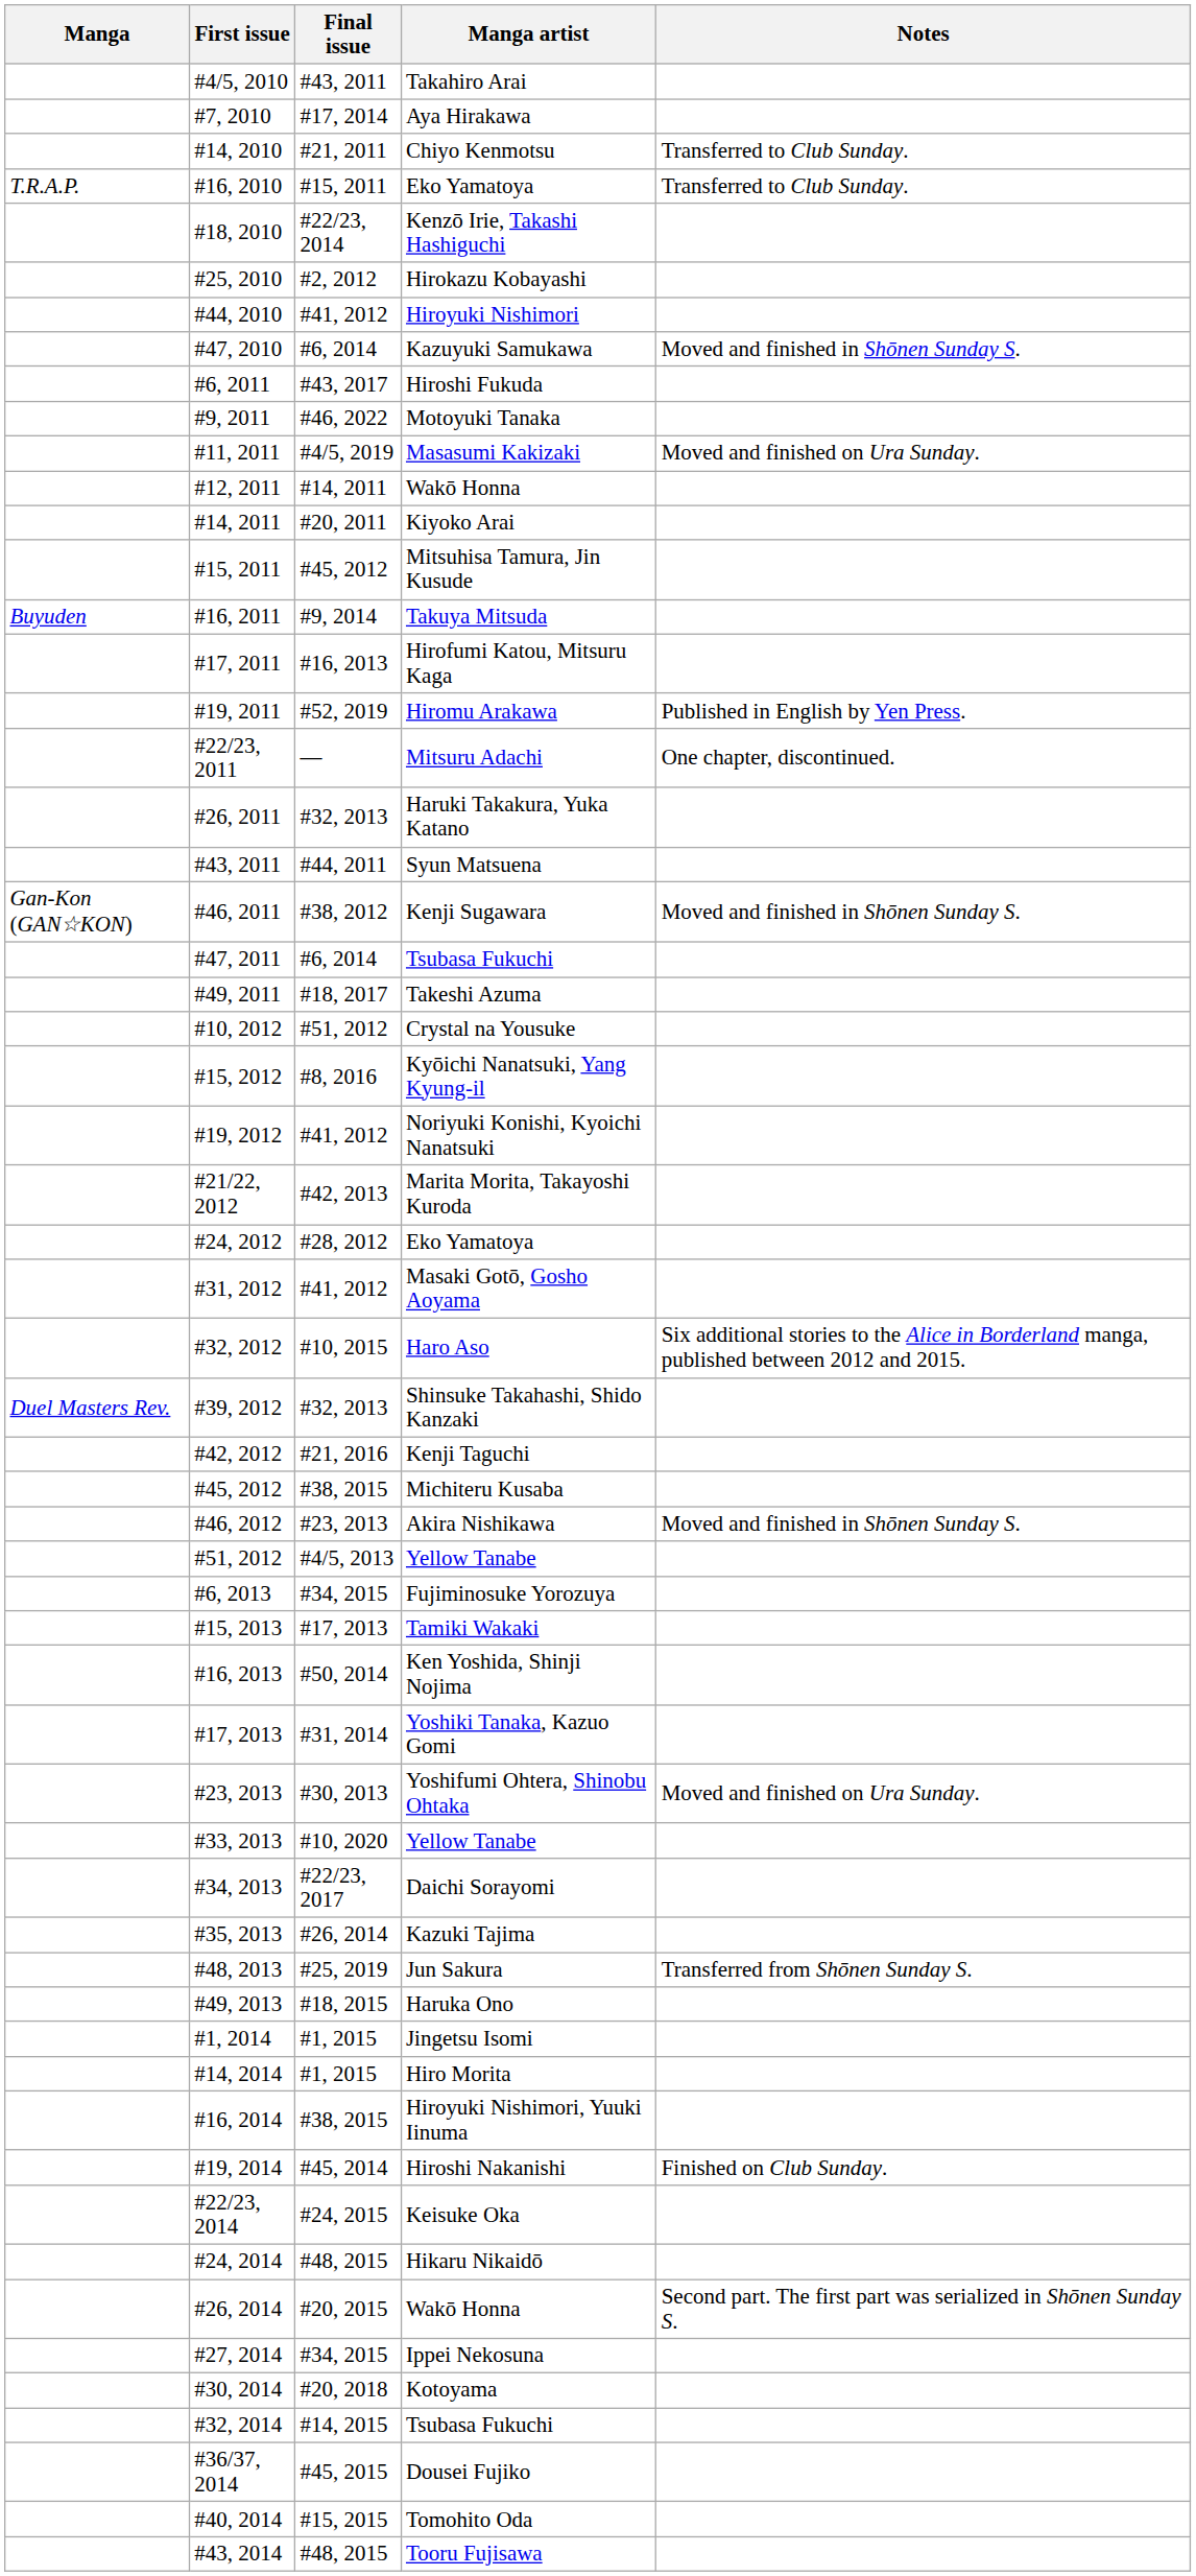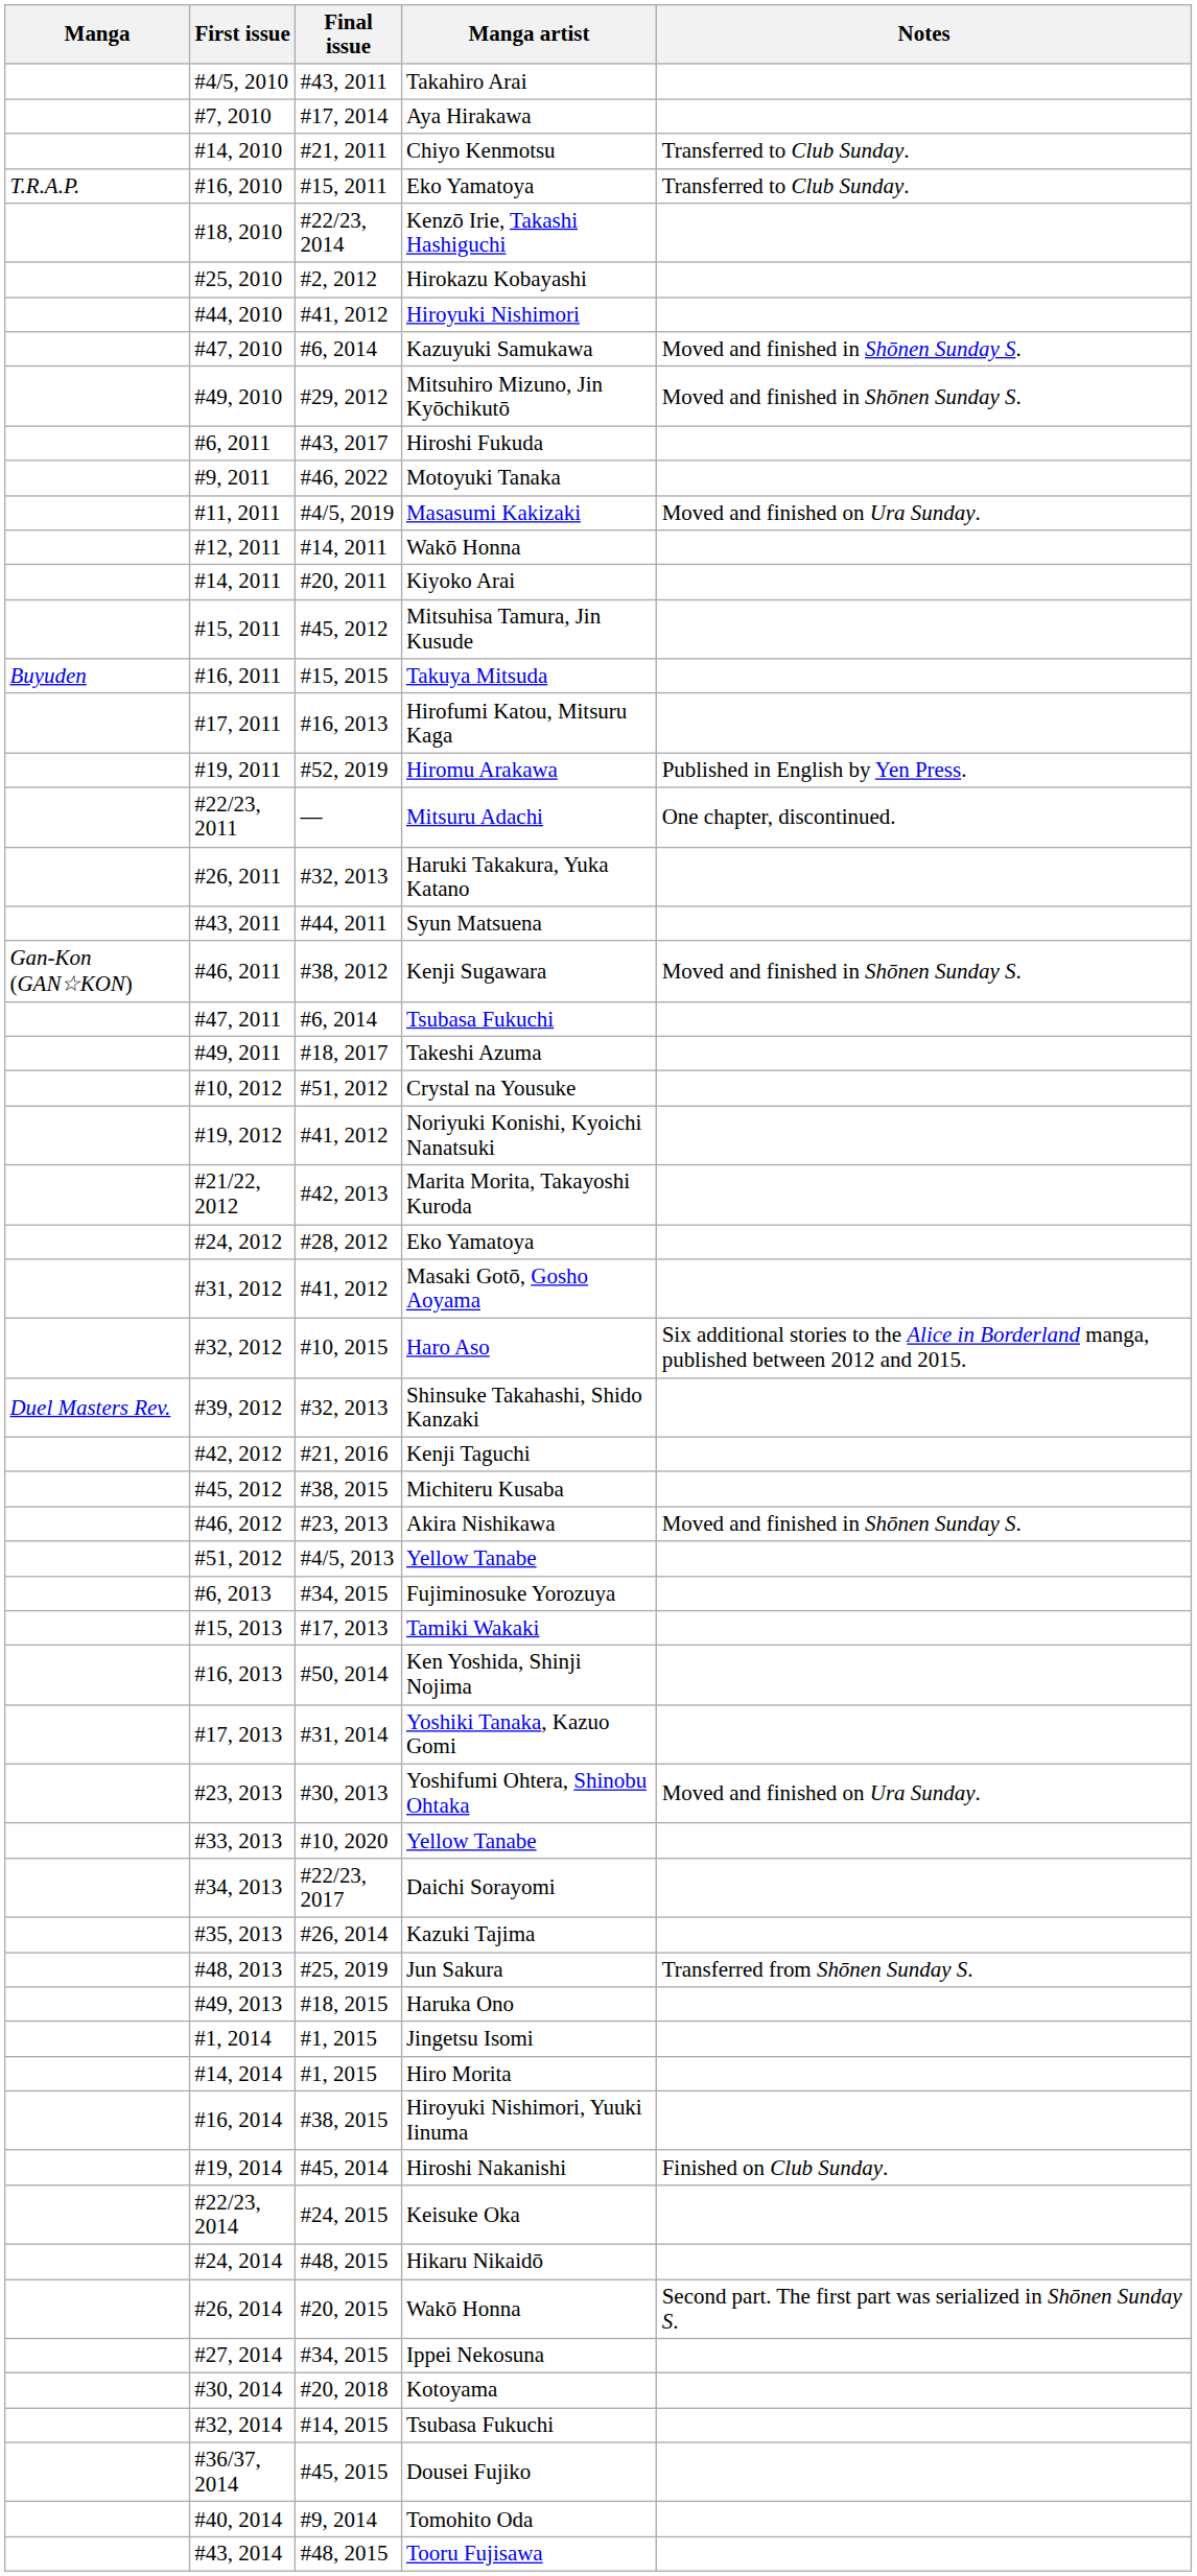 <table class="wikitable sortable" style="background: #FFF;">
 <tr>
 <th>Manga</th>
 <th>First issue</th>
 <th>Final issue</th>
 <th>Manga artist</th>
 <th>Notes</th>
 </tr>
 <tr>
 <td></td>
 <td>#4/5, 2010</td>
 <td>#43, 2011</td>
 <td>Takahiro Arai</td>
 <td></td>
 </tr>
 <tr>
 <td></td>
 <td>#7, 2010</td>
 <td>#17, 2014</td>
 <td>Aya Hirakawa</td>
 <td></td>
 </tr>
 <tr>
 <td></td>
 <td>#14, 2010</td>
 <td>#21, 2011</td>
 <td>Chiyo Kenmotsu</td>
 <td>Transferred to <em>Club Sunday</em>.</td>
 </tr>
 <tr>
 <td><em>T.R.A.P.</em></td>
 <td>#16, 2010</td>
 <td>#15, 2011</td>
 <td>Eko Yamatoya</td>
 <td>Transferred to <em>Club Sunday</em>.</td>
 </tr>
 <tr>
 <td></td>
 <td>#18, 2010</td>
 <td>#22/23, 2014</td>
 <td>Kenzō Irie, <a href='#'>Takashi Hashiguchi</a></td>
 <td></td>
 </tr>
 <tr>
 <td></td>
 <td>#25, 2010</td>
 <td>#2, 2012</td>
 <td>Hirokazu Kobayashi</td>
 <td></td>
 </tr>
 <tr>
 <td></td>
 <td>#44, 2010</td>
 <td>#41, 2012</td>
 <td><a href='#'>Hiroyuki Nishimori</a></td>
 <td></td>
 </tr>
 <tr>
 <td></td>
 <td>#47, 2010</td>
 <td>#6, 2014</td>
 <td>Kazuyuki Samukawa</td>
 <td>Moved and finished in <em><a href='#'>Shōnen Sunday S</a></em>.</td>
 </tr>
 <tr>
 <td></td>
+<td>#49, 2010</td>
+<td>#29, 2012</td>
+<td>Mitsuhiro Mizuno, Jin Kyōchikutō</td>
+<td>Moved and finished in <em>Shōnen Sunday S</em>.</td>
+</tr>
+<tr>
+<td></td>
 <td>#6, 2011</td>
 <td>#43, 2017</td>
 <td>Hiroshi Fukuda</td>
 <td></td>
 </tr>
 <tr>
 <td></td>
 <td>#9, 2011</td>
 <td>#46, 2022</td>
 <td>Motoyuki Tanaka</td>
 <td></td>
 </tr>
 <tr>
 <td></td>
 <td>#11, 2011</td>
 <td>#4/5, 2019</td>
 <td><a href='#'>Masasumi Kakizaki</a></td>
 <td>Moved and finished on <em>Ura Sunday</em>.</td>
 </tr>
 <tr>
 <td></td>
 <td>#12, 2011</td>
 <td>#14, 2011</td>
 <td>Wakō Honna</td>
 <td></td>
 </tr>
 <tr>
 <td></td>
 <td>#14, 2011</td>
 <td>#20, 2011</td>
 <td>Kiyoko Arai</td>
 <td></td>
 </tr>
 <tr>
 <td></td>
 <td>#15, 2011</td>
 <td>#45, 2012</td>
 <td>Mitsuhisa Tamura, Jin Kusude</td>
 <td></td>
 </tr>
 <tr>
 <td><em><a href='#'>Buyuden</a></em></td>
 <td>#16, 2011</td>
-<td>#9, 2014</td>
+<td>#15, 2015</td>
 <td><a href='#'>Takuya Mitsuda</a></td>
 <td></td>
 </tr>
 <tr>
 <td></td>
 <td>#17, 2011</td>
 <td>#16, 2013</td>
 <td>Hirofumi Katou, Mitsuru Kaga</td>
 <td></td>
 </tr>
 <tr>
 <td></td>
 <td>#19, 2011</td>
 <td>#52, 2019</td>
 <td><a href='#'>Hiromu Arakawa</a></td>
 <td>Published in English by <a href='#'>Yen Press</a>.</td>
 </tr>
 <tr>
 <td></td>
 <td>#22/23, 2011</td>
 <td>—</td>
 <td><a href='#'>Mitsuru Adachi</a></td>
 <td>One chapter, discontinued.</td>
 </tr>
 <tr>
 <td></td>
 <td>#26, 2011</td>
 <td>#32, 2013</td>
 <td>Haruki Takakura, Yuka Katano</td>
 <td></td>
 </tr>
 <tr>
 <td></td>
 <td>#43, 2011</td>
 <td>#44, 2011</td>
 <td>Syun Matsuena</td>
 <td></td>
 </tr>
 <tr>
 <td><em>Gan-Kon</em> (<em>GAN☆KON</em>)</td>
 <td>#46, 2011</td>
 <td>#38, 2012</td>
 <td>Kenji Sugawara</td>
 <td>Moved and finished in <em>Shōnen Sunday S</em>.</td>
 </tr>
 <tr>
 <td></td>
 <td>#47, 2011</td>
 <td>#6, 2014</td>
 <td><a href='#'>Tsubasa Fukuchi</a></td>
 <td></td>
 </tr>
 <tr>
 <td></td>
 <td>#49, 2011</td>
 <td>#18, 2017</td>
 <td>Takeshi Azuma</td>
 <td></td>
 </tr>
 <tr>
 <td></td>
 <td>#10, 2012</td>
 <td>#51, 2012</td>
 <td>Crystal na Yousuke</td>
-<td></td>
-</tr>
-<tr>
-<td></td>
-<td>#15, 2012</td>
-<td>#8, 2016</td>
-<td>Kyōichi Nanatsuki, <a href='#'>Yang Kyung-il</a></td>
 <td></td>
 </tr>
 <tr>
 <td></td>
 <td>#19, 2012</td>
 <td>#41, 2012</td>
 <td>Noriyuki Konishi, Kyoichi Nanatsuki</td>
 <td></td>
 </tr>
 <tr>
 <td></td>
 <td>#21/22, 2012</td>
 <td>#42, 2013</td>
 <td>Marita Morita, Takayoshi Kuroda</td>
 <td></td>
 </tr>
 <tr>
 <td></td>
 <td>#24, 2012</td>
 <td>#28, 2012</td>
 <td>Eko Yamatoya</td>
 <td></td>
 </tr>
 <tr>
 <td></td>
 <td>#31, 2012</td>
 <td>#41, 2012</td>
 <td>Masaki Gotō, <a href='#'>Gosho Aoyama</a></td>
 <td></td>
 </tr>
 <tr>
 <td></td>
 <td>#32, 2012</td>
 <td>#10, 2015</td>
 <td><a href='#'>Haro Aso</a></td>
 <td>Six additional stories to the <em><a href='#'>Alice in Borderland</a></em> manga, published between 2012 and 2015.</td>
 </tr>
 <tr>
 <td><em><a href='#'>Duel Masters Rev.</a></em></td>
 <td>#39, 2012</td>
 <td>#32, 2013</td>
 <td>Shinsuke Takahashi, Shido Kanzaki</td>
 <td></td>
 </tr>
 <tr>
 <td></td>
 <td>#42, 2012</td>
 <td>#21, 2016</td>
 <td>Kenji Taguchi</td>
 <td></td>
 </tr>
 <tr>
 <td></td>
 <td>#45, 2012</td>
 <td>#38, 2015</td>
 <td>Michiteru Kusaba</td>
 <td></td>
 </tr>
 <tr>
 <td></td>
 <td>#46, 2012</td>
 <td>#23, 2013</td>
 <td>Akira Nishikawa</td>
 <td>Moved and finished in <em>Shōnen Sunday S</em>.</td>
 </tr>
 <tr>
 <td></td>
 <td>#51, 2012</td>
 <td>#4/5, 2013</td>
 <td><a href='#'>Yellow Tanabe</a></td>
 <td></td>
 </tr>
 <tr>
 <td></td>
 <td>#6, 2013</td>
 <td>#34, 2015</td>
 <td>Fujiminosuke Yorozuya</td>
 <td></td>
 </tr>
 <tr>
 <td></td>
 <td>#15, 2013</td>
 <td>#17, 2013</td>
 <td><a href='#'>Tamiki Wakaki</a></td>
 <td></td>
 </tr>
 <tr>
 <td></td>
 <td>#16, 2013</td>
 <td>#50, 2014</td>
 <td>Ken Yoshida, Shinji Nojima</td>
 <td></td>
 </tr>
 <tr>
 <td></td>
 <td>#17, 2013</td>
 <td>#31, 2014</td>
 <td><a href='#'>Yoshiki Tanaka</a>, Kazuo Gomi</td>
 <td></td>
 </tr>
 <tr>
 <td></td>
 <td>#23, 2013</td>
 <td>#30, 2013</td>
 <td>Yoshifumi Ohtera, <a href='#'>Shinobu Ohtaka</a></td>
 <td>Moved and finished on <em>Ura Sunday</em>.</td>
 </tr>
 <tr>
 <td></td>
 <td>#33, 2013</td>
 <td>#10, 2020</td>
 <td><a href='#'>Yellow Tanabe</a></td>
 <td></td>
 </tr>
 <tr>
 <td></td>
 <td>#34, 2013</td>
 <td>#22/23, 2017</td>
 <td>Daichi Sorayomi</td>
 <td></td>
 </tr>
 <tr>
 <td></td>
 <td>#35, 2013</td>
 <td>#26, 2014</td>
 <td>Kazuki Tajima</td>
 <td></td>
 </tr>
 <tr>
 <td></td>
 <td>#48, 2013</td>
 <td>#25, 2019</td>
 <td>Jun Sakura</td>
 <td>Transferred from <em>Shōnen Sunday S</em>.</td>
 </tr>
 <tr>
 <td></td>
 <td>#49, 2013</td>
 <td>#18, 2015</td>
 <td>Haruka Ono</td>
 <td></td>
 </tr>
 <tr>
 <td></td>
 <td>#1, 2014</td>
 <td>#1, 2015</td>
 <td>Jingetsu Isomi</td>
 <td></td>
 </tr>
 <tr>
 <td></td>
 <td>#14, 2014</td>
 <td>#1, 2015</td>
 <td>Hiro Morita</td>
 <td></td>
 </tr>
 <tr>
 <td></td>
 <td>#16, 2014</td>
 <td>#38, 2015</td>
 <td>Hiroyuki Nishimori, Yuuki Iinuma</td>
 <td></td>
 </tr>
 <tr>
 <td></td>
 <td>#19, 2014</td>
 <td>#45, 2014</td>
 <td>Hiroshi Nakanishi</td>
 <td>Finished on <em>Club Sunday</em>.</td>
 </tr>
 <tr>
 <td></td>
 <td>#22/23, 2014</td>
 <td>#24, 2015</td>
 <td>Keisuke Oka</td>
 <td></td>
 </tr>
 <tr>
 <td></td>
 <td>#24, 2014</td>
 <td>#48, 2015</td>
 <td>Hikaru Nikaidō</td>
 <td></td>
 </tr>
 <tr>
 <td></td>
 <td>#26, 2014</td>
 <td>#20, 2015</td>
 <td>Wakō Honna</td>
 <td>Second part. The first part was serialized in <em>Shōnen Sunday S</em>.</td>
 </tr>
 <tr>
 <td></td>
 <td>#27, 2014</td>
 <td>#34, 2015</td>
 <td>Ippei Nekosuna</td>
 <td></td>
 </tr>
 <tr>
 <td></td>
 <td>#30, 2014</td>
 <td>#20, 2018</td>
 <td>Kotoyama</td>
 <td></td>
 </tr>
 <tr>
 <td></td>
 <td>#32, 2014</td>
 <td>#14, 2015</td>
 <td>Tsubasa Fukuchi</td>
 <td></td>
 </tr>
 <tr>
 <td></td>
 <td>#36/37, 2014</td>
 <td>#45, 2015</td>
 <td>Dousei Fujiko</td>
 <td></td>
 </tr>
 <tr>
 <td></td>
 <td>#40, 2014</td>
-<td>#15, 2015</td>
+<td>#9, 2014</td>
 <td>Tomohito Oda</td>
 <td></td>
 </tr>
 <tr>
 <td></td>
 <td>#43, 2014</td>
 <td>#48, 2015</td>
 <td><a href='#'>Tooru Fujisawa</a></td>
 <td></td>
 </tr>
 </table>
